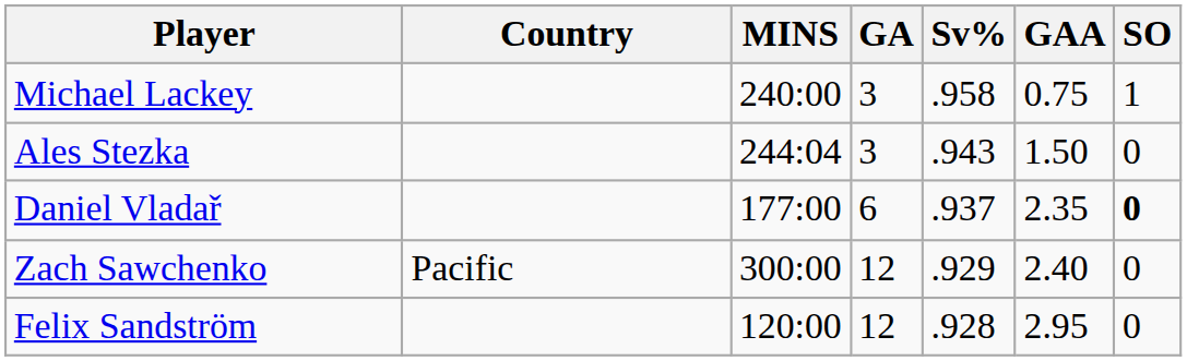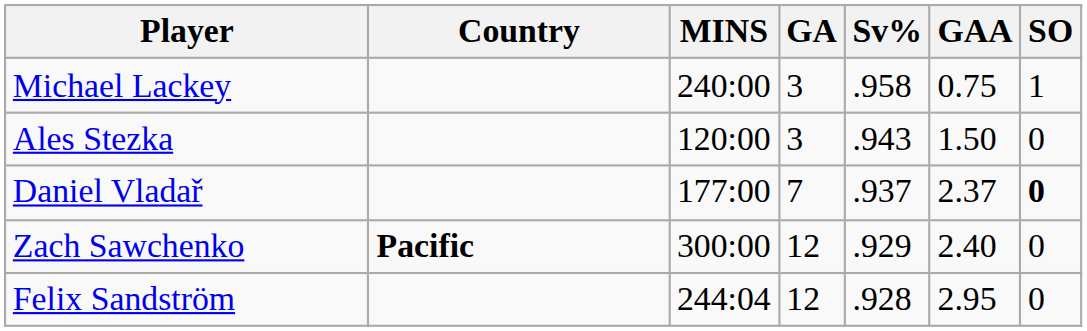 <table class="wikitable">
 <tr>
 <th width=165>Player</th>
 <th width=135>Country</th>
 <th width=20>MINS</th>
 <th width=20>GA</th>
 <th width=20>Sv%</th>
 <th width=20>GAA</th>
 <th width=20>SO</th>
 </tr>
 <tr>
 <td><a href='#'>Michael Lackey</a></td>
 <td></td>
 <td>240:00</td>
 <td>3</td>
 <td>.958</td>
 <td>0.75</td>
 <td>1</td>
 </tr>
 <tr>
 <td><a href='#'>Ales Stezka</a></td>
 <td></td>
-<td>244:04</td>
+<td>120:00</td>
 <td>3</td>
 <td>.943</td>
 <td>1.50</td>
 <td>0</td>
 </tr>
 <tr>
 <td><a href='#'>Daniel Vladař</a></td>
 <td></td>
 <td>177:00</td>
-<td>6</td>
+<td>7</td>
 <td>.937</td>
-<td>2.35</td>
+<td>2.37</td>
 <td><strong>0</strong></td>
 </tr>
 <tr>
 <td><a href='#'>Zach Sawchenko</a></td>
-<td> Pacific</td>
+<td><strong> Pacific</strong></td>
 <td>300:00</td>
 <td>12</td>
 <td>.929</td>
 <td>2.40</td>
 <td>0</td>
 </tr>
 <tr>
 <td><a href='#'>Felix Sandström</a></td>
 <td></td>
-<td>120:00</td>
+<td>244:04</td>
 <td>12</td>
 <td>.928</td>
 <td>2.95</td>
 <td>0</td>
 </tr>
 </table>
